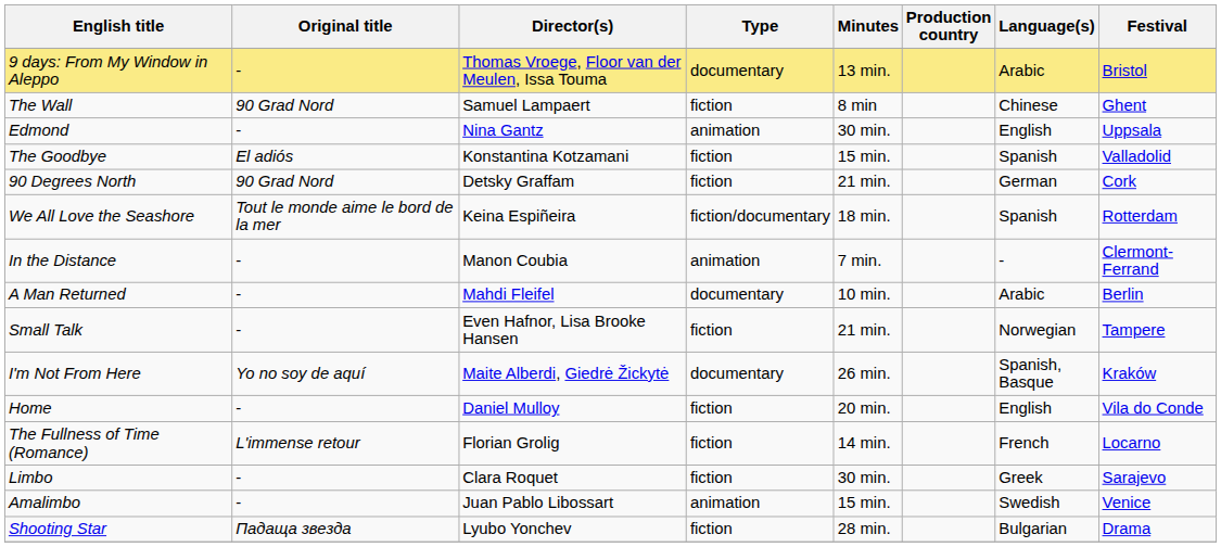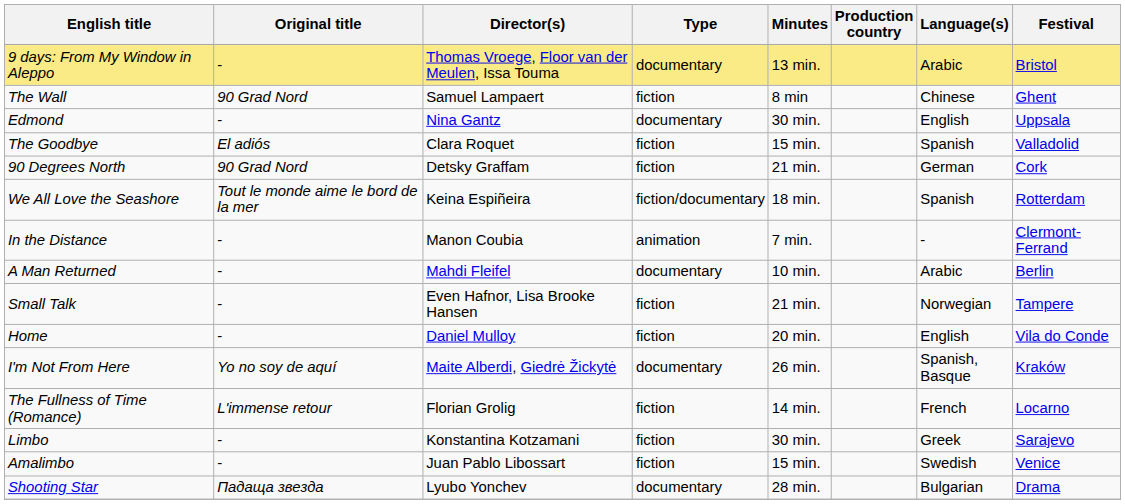 <table class="wikitable" width="95%" cellpadding="5">
 <tr>
 <th width="20%">English title</th>
 <th width="20%">Original title</th>
 <th width="20%">Director(s)</th>
 <th width="10%">Type</th>
 <th width="5%">Minutes</th>
 <th width="5%">Production country</th>
 <th width="5%">Language(s)</th>
 <th width="10%">Festival</th>
 </tr>
 <tr>
 </tr>
 <tr style="background:#FAEB86">
 <td><em>9 days: From My Window in Aleppo</em></td>
 <td>-</td>
 <td><a href='#'>Thomas Vroege</a>, <a href='#'>Floor van der Meulen</a>, Issa Touma</td>
 <td>documentary</td>
 <td>13 min.</td>
 <td> </td>
 <td>Arabic</td>
 <td><a href='#'>Bristol</a></td>
 </tr>
 <tr>
 <td><em>The Wall</em></td>
 <td><em>90 Grad Nord</em></td>
 <td>Samuel Lampaert</td>
 <td>fiction</td>
 <td>8 min</td>
 <td></td>
 <td>Chinese</td>
 <td><a href='#'>Ghent</a></td>
 </tr>
 <tr>
 <td><em>Edmond</em></td>
 <td>-</td>
 <td><a href='#'>Nina Gantz</a></td>
-<td>animation</td>
+<td>documentary</td>
 <td>30 min.</td>
 <td></td>
 <td>English</td>
 <td><a href='#'>Uppsala</a></td>
 </tr>
 <tr>
 <td><em>The Goodbye</em></td>
 <td><em>El adiós</em></td>
-<td>Konstantina Kotzamani</td>
+<td>Clara Roquet</td>
 <td>fiction</td>
 <td>15 min.</td>
 <td> </td>
 <td>Spanish</td>
 <td><a href='#'>Valladolid</a></td>
 </tr>
 <tr>
 <td><em>90 Degrees North</em></td>
 <td><em>90 Grad Nord</em></td>
 <td>Detsky Graffam</td>
 <td>fiction</td>
 <td>21 min.</td>
 <td></td>
 <td>German</td>
 <td><a href='#'>Cork</a></td>
 </tr>
 <tr>
 <td><em>We All Love the Seashore</em></td>
 <td><em>Tout le monde aime le bord de la mer</em></td>
 <td>Keina Espiñeira</td>
 <td>fiction/documentary</td>
 <td>18 min.</td>
 <td></td>
 <td>Spanish</td>
 <td><a href='#'>Rotterdam</a></td>
 </tr>
 <tr>
 <td><em>In the Distance</em></td>
 <td>-</td>
 <td>Manon Coubia</td>
 <td>animation</td>
 <td>7 min.</td>
 <td></td>
 <td>-</td>
 <td><a href='#'>Clermont-Ferrand</a></td>
 </tr>
 <tr>
 <td><em>A Man Returned </em></td>
 <td>-</td>
 <td><a href='#'>Mahdi Fleifel</a></td>
 <td>documentary</td>
 <td>10 min.</td>
 <td>   </td>
 <td>Arabic</td>
 <td><a href='#'>Berlin</a></td>
 </tr>
 <tr>
 <td><em>Small Talk</em></td>
 <td>-</td>
 <td>Even Hafnor, Lisa Brooke Hansen</td>
 <td>fiction</td>
 <td>21 min.</td>
 <td></td>
 <td>Norwegian</td>
 <td><a href='#'>Tampere</a></td>
 </tr>
 <tr>
+<td><em>Home</em></td>
+<td>-</td>
+<td><a href='#'>Daniel Mulloy</a></td>
+<td>fiction</td>
+<td>20 min.</td>
+<td>  </td>
+<td>English</td>
+<td><a href='#'>Vila do Conde</a></td>
+</tr>
+<tr>
 <td><em>I'm Not From Here</em></td>
 <td><em>Yo no soy de aquí</em></td>
 <td><a href='#'>Maite Alberdi</a>, <a href='#'>Giedrė Žickytė</a></td>
 <td>documentary</td>
 <td>26 min.</td>
 <td>  </td>
 <td>Spanish, Basque</td>
 <td><a href='#'>Kraków</a></td>
-</tr>
-<tr>
-<td><em>Home</em></td>
-<td>-</td>
-<td><a href='#'>Daniel Mulloy</a></td>
-<td>fiction</td>
-<td>20 min.</td>
-<td>  </td>
-<td>English</td>
-<td><a href='#'>Vila do Conde</a></td>
 </tr>
 <tr>
 <td><em>The Fullness of Time (Romance)</em></td>
 <td><em>L'immense retour</em></td>
 <td>Florian Grolig</td>
 <td>fiction</td>
 <td>14 min.</td>
 <td> </td>
 <td>French</td>
 <td><a href='#'>Locarno</a></td>
 </tr>
 <tr>
 <td><em>Limbo</em></td>
 <td>-</td>
-<td>Clara Roquet</td>
+<td>Konstantina Kotzamani</td>
 <td>fiction</td>
 <td>30 min.</td>
 <td> </td>
 <td>Greek</td>
 <td><a href='#'>Sarajevo</a></td>
 </tr>
 <tr>
 <td><em>Amalimbo</em></td>
 <td>-</td>
 <td>Juan Pablo Libossart</td>
-<td>animation</td>
+<td>fiction</td>
 <td>15 min.</td>
 <td> </td>
 <td>Swedish</td>
 <td><a href='#'>Venice</a></td>
 </tr>
 <tr>
 <td><em><a href='#'>Shooting Star</a></em></td>
 <td><em>Падаща звезда</em></td>
 <td>Lyubo Yonchev</td>
-<td>fiction</td>
+<td>documentary</td>
 <td>28 min.</td>
 <td> </td>
 <td>Bulgarian</td>
 <td><a href='#'>Drama</a></td>
 </tr>
 <tr>
 </tr>
 </table>
